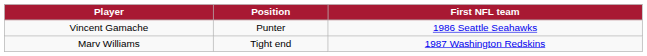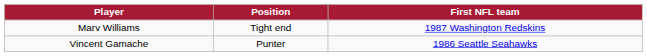 <table class="wikitable" width="65%">
 <tr align="center" style="background:#A81933;color:#FFFFFF;">
 <td><strong>Player</strong></td>
 <td><strong>Position</strong></td>
 <td><strong>First NFL team</strong></td>
 </tr>
 <tr align="center" bgcolor="">
+<td>Marv Williams</td>
+<td>Tight end</td>
+<td><a href='#'>1987 Washington Redskins</a></td>
+</tr>
+<tr align="center" bgcolor="">
 <td>Vincent Gamache</td>
 <td>Punter</td>
 <td><a href='#'>1986 Seattle Seahawks</a></td>
 </tr>
-<tr align="center" bgcolor="">
-<td>Marv Williams</td>
-<td>Tight end</td>
-<td><a href='#'>1987 Washington Redskins</a></td>
-</tr>
 </table>
